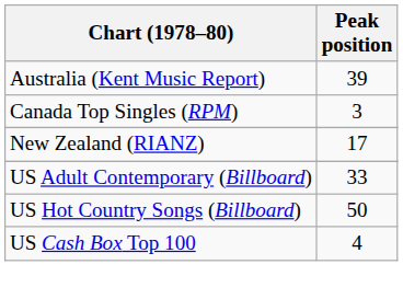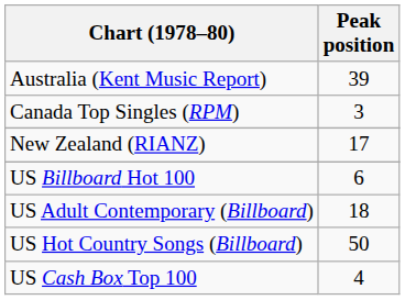 <table class="wikitable sortable">
 <tr>
 <th align="left">Chart (1978–80)</th>
 <th style="text-align:center;">Peak<br>position</th>
 </tr>
 <tr>
 <td align="left">Australia (<a href='#'>Kent Music Report</a>)</td>
 <td style="text-align:center;">39</td>
 </tr>
 <tr>
 <td align="left">Canada Top Singles (<em><a href='#'>RPM</a></em>)</td>
 <td style="text-align:center;">3</td>
 </tr>
 <tr>
 </tr>
 <tr>
 </tr>
 <tr>
 </tr>
 <tr>
 <td align="left">New Zealand (<a href='#'>RIANZ</a>)</td>
 <td style="text-align:center;">17</td>
 </tr>
 <tr>
 </tr>
 <tr>
+<td align="left">US <a href='#'><em>Billboard</em> Hot 100</a></td>
+<td style="text-align:center;">6</td>
+</tr>
+<tr>
 <td align="left">US <a href='#'>Adult Contemporary</a> (<em><a href='#'>Billboard</a></em>)</td>
-<td style="text-align:center;">33</td>
+<td style="text-align:center;">18</td>
 </tr>
 <tr>
 <td align="left">US <a href='#'>Hot Country Songs</a> (<em><a href='#'>Billboard</a></em>)</td>
 <td style="text-align:center;">50</td>
 </tr>
 <tr>
 <td align="left">US <a href='#'><em>Cash Box</em> Top 100</a></td>
 <td style="text-align:center;">4</td>
 </tr>
 </table>
